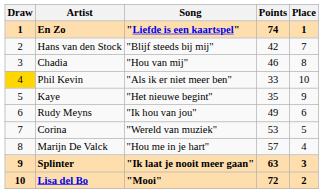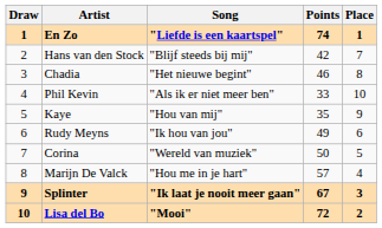 <table class="sortable wikitable" style="margin: 1em auto 1em auto; text-align:center">
 <tr>
 <th>Draw</th>
 <th>Artist</th>
 <th>Song</th>
 <th>Points</th>
 <th>Place</th>
 </tr>
 <tr style="font-weight:bold; background:navajowhite;">
 <td>1</td>
 <td align="left">En Zo</td>
 <td align="left">"<a href='#'>Liefde is een kaartspel</a>"</td>
 <td>74</td>
 <td>1</td>
 </tr>
 <tr>
 <td>2</td>
 <td align="left">Hans van den Stock</td>
 <td align="left">"Blijf steeds bij mij"</td>
 <td>42</td>
 <td>7</td>
 </tr>
 <tr>
 <td>3</td>
 <td align="left">Chadia</td>
-<td align="left">"Hou van mij"</td>
+<td align="left">"Het nieuwe begint"</td>
 <td>46</td>
 <td>8</td>
 </tr>
 <tr>
-<td style="background: gold;">4</td>
+<td>4</td>
 <td align="left">Phil Kevin</td>
 <td align="left">"Als ik er niet meer ben"</td>
 <td>33</td>
 <td>10</td>
 </tr>
 <tr>
 <td>5</td>
 <td align="left">Kaye</td>
-<td align="left">"Het nieuwe begint"</td>
+<td align="left">"Hou van mij"</td>
 <td>35</td>
 <td>9</td>
 </tr>
 <tr>
 <td>6</td>
 <td align="left">Rudy Meyns</td>
 <td align="left">"Ik hou van jou"</td>
 <td>49</td>
 <td>6</td>
 </tr>
 <tr>
 <td>7</td>
 <td align="left">Corina</td>
 <td align="left">"Wereld van muziek"</td>
-<td>53</td>
+<td>50</td>
 <td>5</td>
 </tr>
 <tr>
 <td>8</td>
 <td align="left">Marijn De Valck</td>
 <td align="left">"Hou me in je hart"</td>
 <td>57</td>
 <td>4</td>
 </tr>
 <tr style="font-weight:bold; background:navajowhite;">
 <td>9</td>
 <td align="left">Splinter</td>
 <td align="left">"Ik laat je nooit meer gaan"</td>
-<td>63</td>
+<td>67</td>
 <td>3</td>
 </tr>
 <tr style="font-weight:bold; background:navajowhite;">
 <td>10</td>
 <td align="left"><a href='#'>Lisa del Bo</a></td>
 <td align="left">"Mooi"</td>
 <td>72</td>
 <td>2</td>
 </tr>
 </table>
